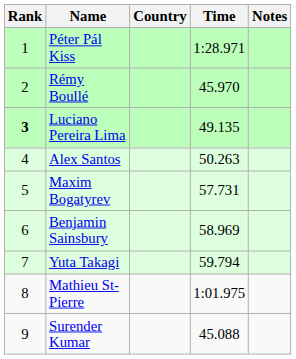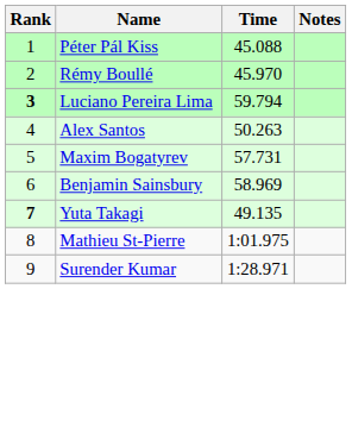 <table class="wikitable" style="text-align:center;width: 50%">
 <tr>
 <th>Rank</th>
 <th>Name</th>
-<th>Country</th>
 <th>Time</th>
 <th>Notes</th>
 </tr>
 <tr bgcolor=bbffbb>
 <td>1</td>
 <td align="left"><a href='#'>Péter Pál Kiss</a></td>
-<td align="left"></td>
-<td>1:28.971</td>
+<td>45.088</td>
 <td></td>
 </tr>
 <tr bgcolor=bbffbb>
 <td>2</td>
 <td align="left"><a href='#'>Rémy Boullé</a></td>
-<td align="left"></td>
 <td>45.970</td>
 <td></td>
 </tr>
 <tr bgcolor=bbffbb>
 <td><strong>3</strong></td>
 <td align="left"><a href='#'>Luciano Pereira Lima</a></td>
-<td align="left"></td>
-<td>49.135</td>
+<td>59.794</td>
 <td></td>
 </tr>
 <tr bgcolor=ddffdd>
 <td>4</td>
 <td align="left"><a href='#'>Alex Santos</a></td>
-<td align="left"></td>
 <td>50.263</td>
 <td></td>
 </tr>
 <tr bgcolor=ddffdd>
 <td>5</td>
 <td align="left"><a href='#'>Maxim Bogatyrev</a></td>
-<td align="left"></td>
 <td>57.731</td>
 <td></td>
 </tr>
 <tr bgcolor=ddffdd>
 <td>6</td>
 <td align="left"><a href='#'>Benjamin Sainsbury</a></td>
-<td align="left"></td>
 <td>58.969</td>
 <td></td>
 </tr>
 <tr bgcolor=ddffdd>
-<td>7</td>
+<td><strong>7</strong></td>
 <td align="left"><a href='#'>Yuta Takagi</a></td>
-<td align="left"></td>
-<td>59.794</td>
+<td>49.135</td>
 <td></td>
 </tr>
 <tr>
 <td>8</td>
 <td align="left"><a href='#'>Mathieu St-Pierre</a></td>
-<td align="left"></td>
 <td>1:01.975</td>
 <td></td>
 </tr>
 <tr>
 <td>9</td>
 <td align="left"><a href='#'>Surender Kumar</a></td>
-<td align="left"></td>
-<td>45.088</td>
+<td>1:28.971</td>
 <td></td>
 </tr>
 </table>
